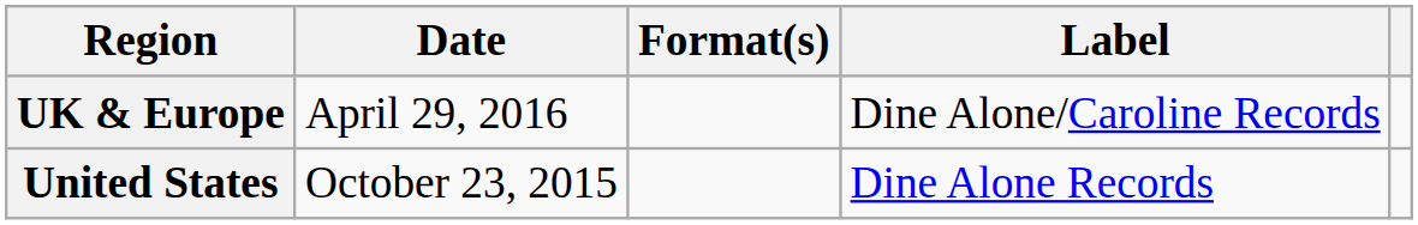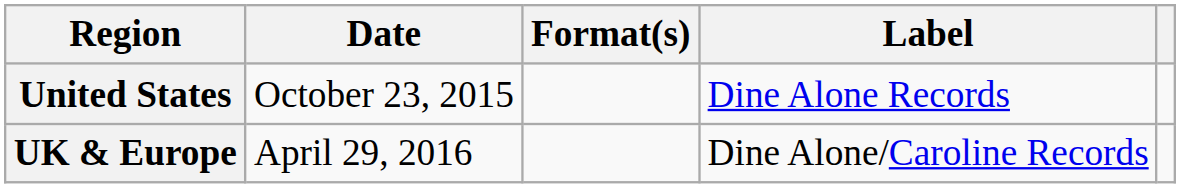 <table class="wikitable plainrowheaders">
 <tr>
 <th scope="col">Region</th>
 <th scope="col">Date</th>
 <th scope="col">Format(s)</th>
 <th scope="col">Label</th>
 <th scope="col"></th>
 </tr>
 <tr>
+<th scope="row">United States</th>
+<td>October 23, 2015</td>
+<td></td>
+<td><a href='#'>Dine Alone Records</a></td>
+<td style="text-align:center;"></td>
+</tr>
+<tr>
 <th scope="row">UK & Europe</th>
 <td>April 29, 2016</td>
 <td></td>
 <td>Dine Alone/<a href='#'>Caroline Records</a></td>
 <td style="text-align:center;"></td>
 </tr>
-<tr>
-<th scope="row">United States</th>
-<td>October 23, 2015</td>
-<td></td>
-<td><a href='#'>Dine Alone Records</a></td>
-<td style="text-align:center;"></td>
-</tr>
 </table>
